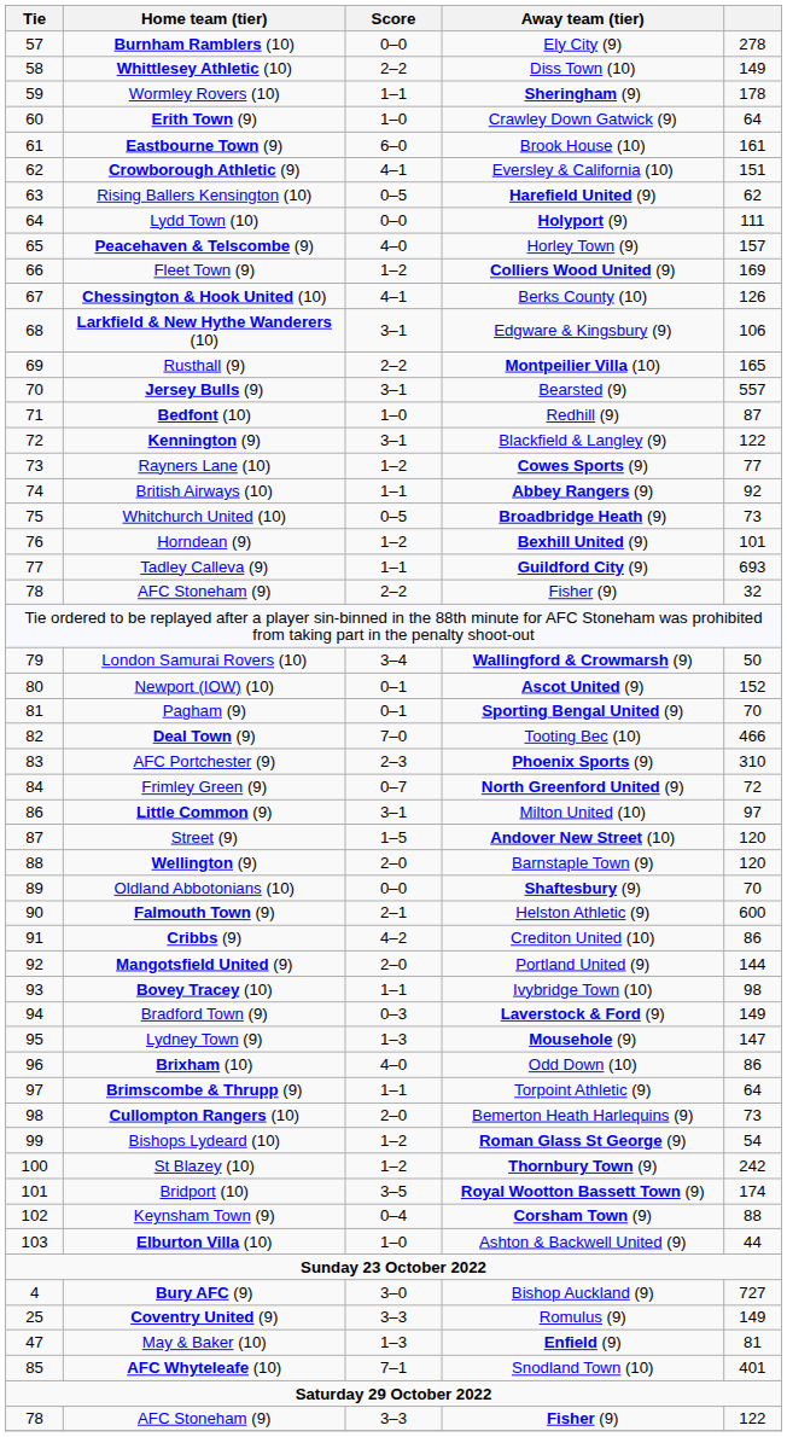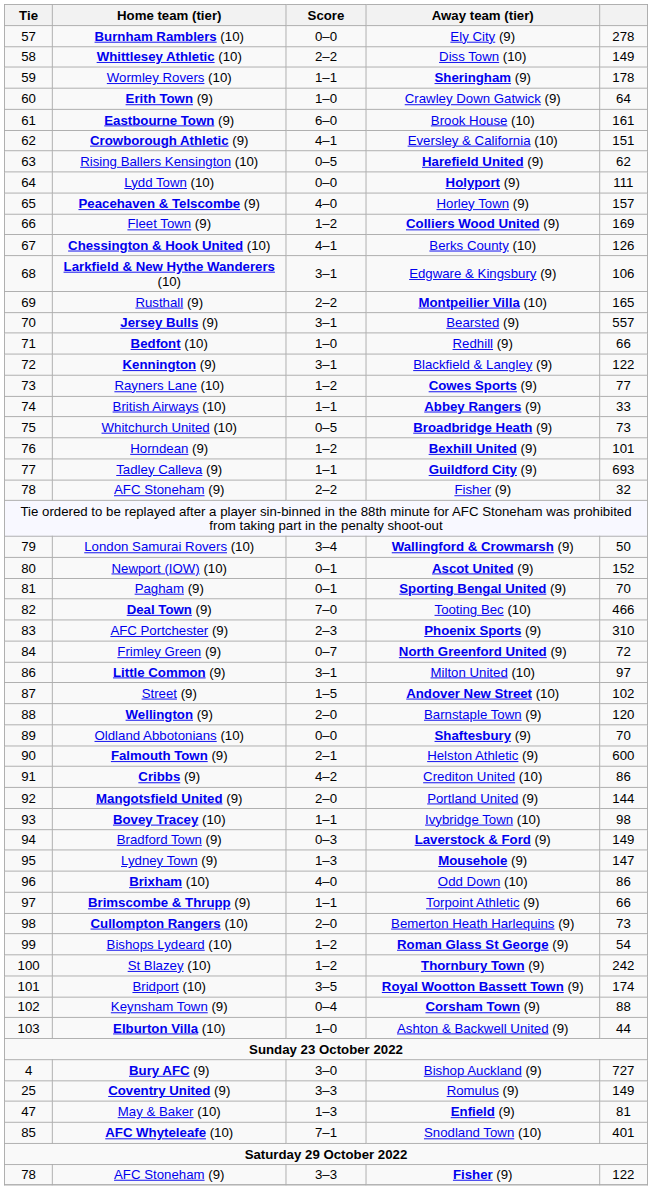 <table class="wikitable" style="width:700px;text-align:center;font-size:90%">
 <tr>
 <th scope="col" style="width: 7.50%">Tie</th>
 <th scope="col" style="width:36.25%">Home team (tier)</th>
 <th scope="col" style="width:12.50%">Score</th>
 <th scope="col" style="width:36.25%">Away team (tier)</th>
 <th scope="col" style="width: 7.50%"></th>
 </tr>
 <tr>
 <td>57</td>
 <td><strong><a href='#'>Burnham Ramblers</a></strong> (10)</td>
 <td>0–0 </td>
 <td><a href='#'>Ely City</a> (9)</td>
 <td>278</td>
 </tr>
 <tr>
 <td>58</td>
 <td><strong><a href='#'>Whittlesey Athletic</a></strong> (10)</td>
 <td>2–2 </td>
 <td><a href='#'>Diss Town</a> (10)</td>
 <td>149</td>
 </tr>
 <tr>
 <td>59</td>
 <td><a href='#'>Wormley Rovers</a> (10)</td>
 <td>1–1 </td>
 <td><strong><a href='#'>Sheringham</a></strong> (9)</td>
 <td>178</td>
 </tr>
 <tr>
 <td>60</td>
 <td><strong><a href='#'>Erith Town</a></strong> (9)</td>
 <td>1–0</td>
 <td><a href='#'>Crawley Down Gatwick</a> (9)</td>
 <td>64</td>
 </tr>
 <tr>
 <td>61</td>
 <td><strong><a href='#'>Eastbourne Town</a></strong> (9)</td>
 <td>6–0</td>
 <td><a href='#'>Brook House</a> (10)</td>
 <td>161</td>
 </tr>
 <tr>
 <td>62</td>
 <td><strong><a href='#'>Crowborough Athletic</a></strong> (9)</td>
 <td>4–1</td>
 <td><a href='#'>Eversley & California</a> (10)</td>
 <td>151</td>
 </tr>
 <tr>
 <td>63</td>
 <td><a href='#'>Rising Ballers Kensington</a> (10)</td>
 <td>0–5</td>
 <td><strong><a href='#'>Harefield United</a></strong> (9)</td>
 <td>62</td>
 </tr>
 <tr>
 <td>64</td>
 <td><a href='#'>Lydd Town</a> (10)</td>
 <td>0–0 </td>
 <td><strong><a href='#'>Holyport</a></strong> (9)</td>
 <td>111</td>
 </tr>
 <tr>
 <td>65</td>
 <td><strong><a href='#'>Peacehaven & Telscombe</a></strong> (9)</td>
 <td>4–0</td>
 <td><a href='#'>Horley Town</a> (9)</td>
 <td>157</td>
 </tr>
 <tr>
 <td>66</td>
 <td><a href='#'>Fleet Town</a> (9)</td>
 <td>1–2</td>
 <td><strong><a href='#'>Colliers Wood United</a></strong> (9)</td>
 <td>169</td>
 </tr>
 <tr>
 <td>67</td>
 <td><strong><a href='#'>Chessington & Hook United</a></strong> (10)</td>
 <td>4–1</td>
 <td><a href='#'>Berks County</a> (10)</td>
 <td>126</td>
 </tr>
 <tr>
 <td>68</td>
 <td><strong><a href='#'>Larkfield & New Hythe Wanderers</a></strong> (10)</td>
 <td>3–1</td>
 <td><a href='#'>Edgware & Kingsbury</a> (9)</td>
 <td>106</td>
 </tr>
 <tr>
 <td>69</td>
 <td><a href='#'>Rusthall</a> (9)</td>
 <td>2–2 </td>
 <td><strong><a href='#'>Montpeilier Villa</a></strong> (10)</td>
 <td>165</td>
 </tr>
 <tr>
 <td>70</td>
 <td><strong><a href='#'>Jersey Bulls</a></strong> (9)</td>
 <td>3–1</td>
 <td><a href='#'>Bearsted</a> (9)</td>
 <td>557</td>
 </tr>
 <tr>
 <td>71</td>
 <td><strong><a href='#'>Bedfont</a></strong> (10)</td>
 <td>1–0</td>
 <td><a href='#'>Redhill</a> (9)</td>
-<td>87</td>
+<td>66</td>
 </tr>
 <tr>
 <td>72</td>
 <td><strong><a href='#'>Kennington</a></strong> (9)</td>
 <td>3–1</td>
 <td><a href='#'>Blackfield & Langley</a> (9)</td>
 <td>122</td>
 </tr>
 <tr>
 <td>73</td>
 <td><a href='#'>Rayners Lane</a> (10)</td>
 <td>1–2</td>
 <td><strong><a href='#'>Cowes Sports</a></strong> (9)</td>
 <td>77</td>
 </tr>
 <tr>
 <td>74</td>
 <td><a href='#'>British Airways</a> (10)</td>
 <td>1–1 </td>
 <td><strong><a href='#'>Abbey Rangers</a></strong> (9)</td>
-<td>92</td>
+<td>33</td>
 </tr>
 <tr>
 <td>75</td>
 <td><a href='#'>Whitchurch United</a> (10)</td>
 <td>0–5</td>
 <td><strong><a href='#'>Broadbridge Heath</a></strong> (9)</td>
 <td>73</td>
 </tr>
 <tr>
 <td>76</td>
 <td><a href='#'>Horndean</a> (9)</td>
 <td>1–2</td>
 <td><strong><a href='#'>Bexhill United</a></strong> (9)</td>
 <td>101</td>
 </tr>
 <tr>
 <td>77</td>
 <td><a href='#'>Tadley Calleva</a> (9)</td>
 <td>1–1 </td>
 <td><strong><a href='#'>Guildford City</a></strong> (9)</td>
 <td>693</td>
 </tr>
 <tr>
 <td>78</td>
 <td><a href='#'>AFC Stoneham</a> (9)</td>
 <td>2–2 </td>
 <td><a href='#'>Fisher</a> (9)</td>
 <td>32</td>
 </tr>
 <tr>
 <td colspan="5" style="background:GhostWhite;height:20px;text-align:center">Tie ordered to be replayed after a player sin-binned in the 88th minute for AFC Stoneham was prohibited from taking part in the penalty shoot-out</td>
 </tr>
 <tr>
 <td>79</td>
 <td><a href='#'>London Samurai Rovers</a> (10)</td>
 <td>3–4</td>
 <td><strong><a href='#'>Wallingford & Crowmarsh</a></strong> (9)</td>
 <td>50</td>
 </tr>
 <tr>
 <td>80</td>
 <td><a href='#'>Newport (IOW)</a> (10)</td>
 <td>0–1</td>
 <td><strong><a href='#'>Ascot United</a></strong> (9)</td>
 <td>152</td>
 </tr>
 <tr>
 <td>81</td>
 <td><a href='#'>Pagham</a> (9)</td>
 <td>0–1</td>
 <td><strong><a href='#'>Sporting Bengal United</a></strong> (9)</td>
 <td>70</td>
 </tr>
 <tr>
 <td>82</td>
 <td><strong><a href='#'>Deal Town</a></strong> (9)</td>
 <td>7–0</td>
 <td><a href='#'>Tooting Bec</a> (10)</td>
 <td>466</td>
 </tr>
 <tr>
 <td>83</td>
 <td><a href='#'>AFC Portchester</a> (9)</td>
 <td>2–3</td>
 <td><strong><a href='#'>Phoenix Sports</a></strong> (9)</td>
 <td>310</td>
 </tr>
 <tr>
 <td>84</td>
 <td><a href='#'>Frimley Green</a> (9)</td>
 <td>0–7</td>
 <td><strong><a href='#'>North Greenford United</a></strong> (9)</td>
 <td>72</td>
 </tr>
 <tr>
 <td>86</td>
 <td><strong><a href='#'>Little Common</a></strong> (9)</td>
 <td>3–1</td>
 <td><a href='#'>Milton United</a> (10)</td>
 <td>97</td>
 </tr>
 <tr>
 <td>87</td>
 <td><a href='#'>Street</a> (9)</td>
 <td>1–5</td>
 <td><strong><a href='#'>Andover New Street</a></strong> (10)</td>
-<td>120</td>
+<td>102</td>
 </tr>
 <tr>
 <td>88</td>
 <td><strong><a href='#'>Wellington</a></strong> (9)</td>
 <td>2–0</td>
 <td><a href='#'>Barnstaple Town</a> (9)</td>
 <td>120</td>
 </tr>
 <tr>
 <td>89</td>
 <td><a href='#'>Oldland Abbotonians</a> (10)</td>
 <td>0–0 </td>
 <td><strong><a href='#'>Shaftesbury</a></strong> (9)</td>
 <td>70</td>
 </tr>
 <tr>
 <td>90</td>
 <td><strong><a href='#'>Falmouth Town</a></strong> (9)</td>
 <td>2–1</td>
 <td><a href='#'>Helston Athletic</a> (9)</td>
 <td>600</td>
 </tr>
 <tr>
 <td>91</td>
 <td><strong><a href='#'>Cribbs</a></strong> (9)</td>
 <td>4–2</td>
 <td><a href='#'>Crediton United</a> (10)</td>
 <td>86</td>
 </tr>
 <tr>
 <td>92</td>
 <td><strong><a href='#'>Mangotsfield United</a></strong> (9)</td>
 <td>2–0</td>
 <td><a href='#'>Portland United</a> (9)</td>
 <td>144</td>
 </tr>
 <tr>
 <td>93</td>
 <td><strong><a href='#'>Bovey Tracey</a></strong> (10)</td>
 <td>1–1 </td>
 <td><a href='#'>Ivybridge Town</a> (10)</td>
 <td>98</td>
 </tr>
 <tr>
 <td>94</td>
 <td><a href='#'>Bradford Town</a> (9)</td>
 <td>0–3</td>
 <td><strong><a href='#'>Laverstock & Ford</a></strong> (9)</td>
 <td>149</td>
 </tr>
 <tr>
 <td>95</td>
 <td><a href='#'>Lydney Town</a> (9)</td>
 <td>1–3</td>
 <td><strong><a href='#'>Mousehole</a></strong> (9)</td>
 <td>147</td>
 </tr>
 <tr>
 <td>96</td>
 <td><strong><a href='#'>Brixham</a></strong> (10)</td>
 <td>4–0</td>
 <td><a href='#'>Odd Down</a> (10)</td>
 <td>86</td>
 </tr>
 <tr>
 <td>97</td>
 <td><strong><a href='#'>Brimscombe & Thrupp</a></strong> (9)</td>
 <td>1–1 </td>
 <td><a href='#'>Torpoint Athletic</a> (9)</td>
-<td>64</td>
+<td>66</td>
 </tr>
 <tr>
 <td>98</td>
 <td><strong><a href='#'>Cullompton Rangers</a></strong> (10)</td>
 <td>2–0</td>
 <td><a href='#'>Bemerton Heath Harlequins</a> (9)</td>
 <td>73</td>
 </tr>
 <tr>
 <td>99</td>
 <td><a href='#'>Bishops Lydeard</a> (10)</td>
 <td>1–2</td>
 <td><strong><a href='#'>Roman Glass St George</a></strong> (9)</td>
 <td>54</td>
 </tr>
 <tr>
 <td>100</td>
 <td><a href='#'>St Blazey</a> (10)</td>
 <td>1–2</td>
 <td><strong><a href='#'>Thornbury Town</a></strong> (9)</td>
 <td>242</td>
 </tr>
 <tr>
 <td>101</td>
 <td><a href='#'>Bridport</a> (10)</td>
 <td>3–5</td>
 <td><strong><a href='#'>Royal Wootton Bassett Town</a></strong> (9)</td>
 <td>174</td>
 </tr>
 <tr>
 <td>102</td>
 <td><a href='#'>Keynsham Town</a> (9)</td>
 <td>0–4</td>
 <td><strong><a href='#'>Corsham Town</a></strong> (9)</td>
 <td>88</td>
 </tr>
 <tr>
 <td>103</td>
 <td><strong><a href='#'>Elburton Villa</a></strong> (10)</td>
 <td>1–0</td>
 <td><a href='#'>Ashton & Backwell United</a> (9)</td>
 <td>44</td>
 </tr>
 <tr>
 <td colspan="5"><strong>Sunday 23 October 2022</strong></td>
 </tr>
 <tr>
 <td>4</td>
 <td><strong><a href='#'>Bury AFC</a></strong> (9)</td>
 <td>3–0</td>
 <td><a href='#'>Bishop Auckland</a> (9)</td>
 <td>727</td>
 </tr>
 <tr>
 <td>25</td>
 <td><strong><a href='#'>Coventry United</a></strong> (9)</td>
 <td>3–3 </td>
 <td><a href='#'>Romulus</a> (9)</td>
 <td>149</td>
 </tr>
 <tr>
 <td>47</td>
 <td><a href='#'>May & Baker</a> (10)</td>
 <td>1–3</td>
 <td><strong><a href='#'>Enfield</a></strong> (9)</td>
 <td>81</td>
 </tr>
 <tr>
 <td>85</td>
 <td><strong><a href='#'>AFC Whyteleafe</a></strong> (10)</td>
 <td>7–1</td>
 <td><a href='#'>Snodland Town</a> (10)</td>
 <td>401</td>
 </tr>
 <tr>
 <td colspan="5"><strong>Saturday 29 October 2022</strong></td>
 </tr>
 <tr>
 <td>78</td>
 <td><a href='#'>AFC Stoneham</a> (9)</td>
 <td>3–3 </td>
 <td><strong><a href='#'>Fisher</a></strong> (9)</td>
 <td>122</td>
 </tr>
 <tr>
 </tr>
 </table>
